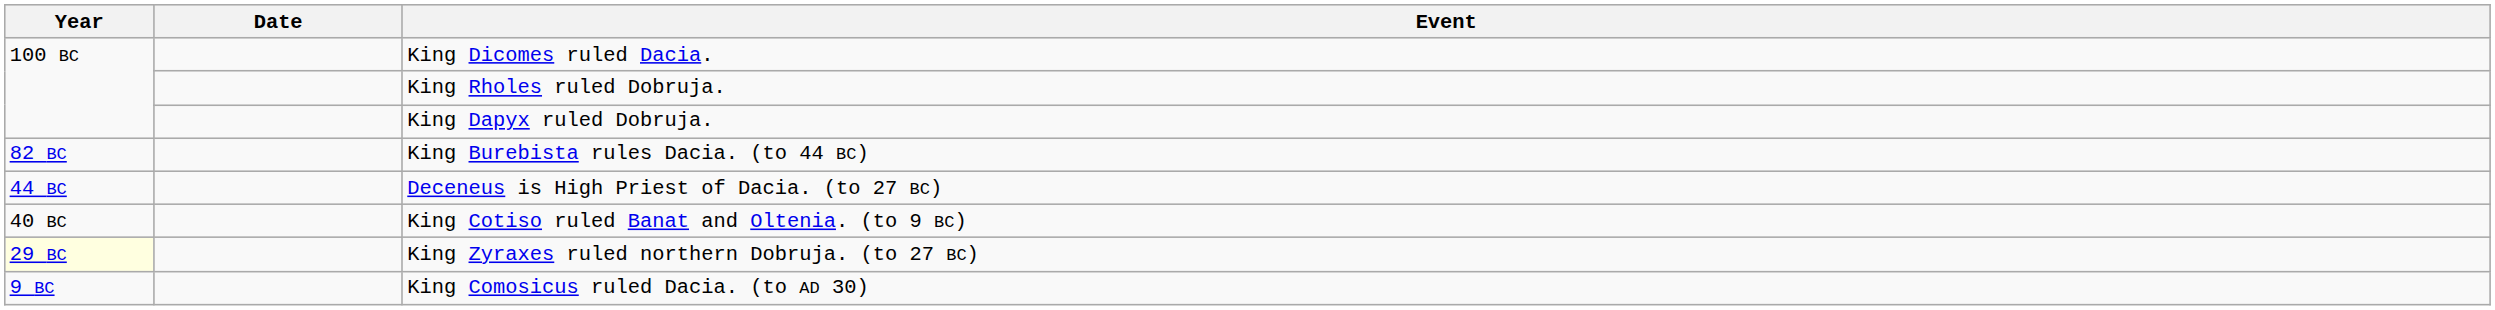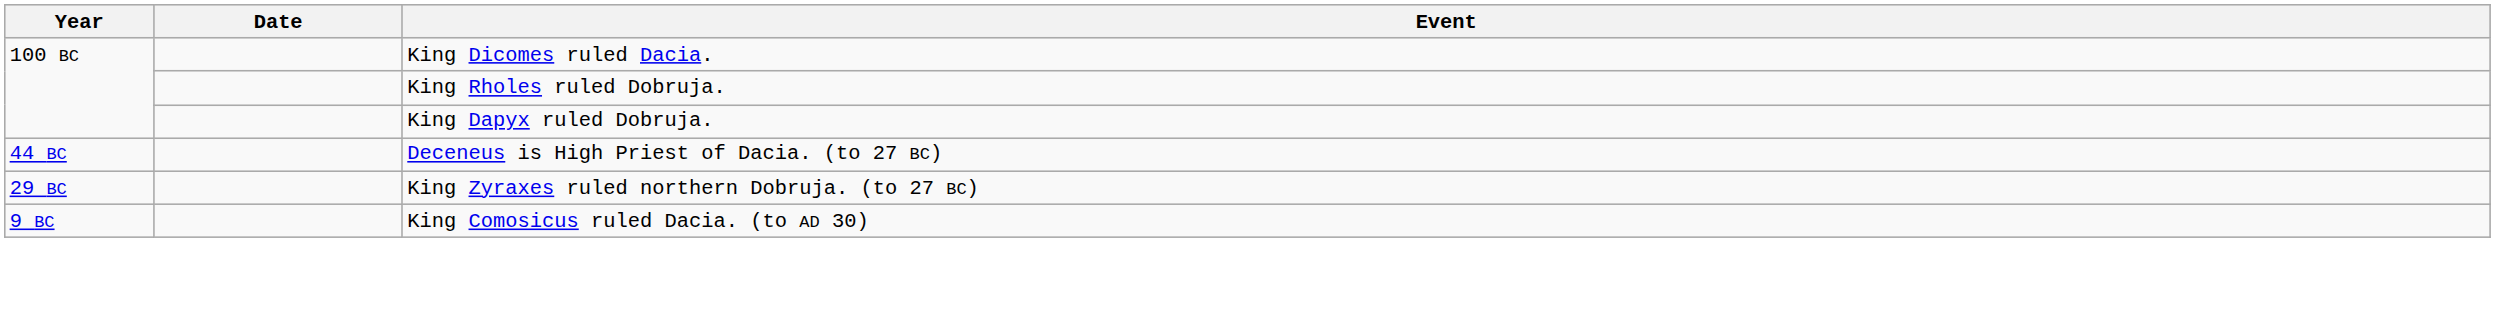 <table class="wikitable" width="100%">
 <tr>
 <th style="width:6%">Year</th>
 <th style="width:10%">Date</th>
 <th>Event</th>
 </tr>
 <tr>
 <td rowspan="3" valign="top">100 <small>BC</small></td>
 <td></td>
 <td>King <a href='#'>Dicomes</a> ruled <a href='#'>Dacia</a>.</td>
 </tr>
 <tr>
 <td></td>
 <td>King <a href='#'>Rholes</a> ruled Dobruja.</td>
 </tr>
 <tr>
 <td></td>
 <td>King <a href='#'>Dapyx</a> ruled Dobruja.</td>
 </tr>
 <tr>
-<td><a href='#'>82 <small>BC</small></a></td>
-<td></td>
-<td>King <a href='#'>Burebista</a> rules Dacia. (to 44 <small>BC</small>)</td>
-</tr>
-<tr>
 <td><a href='#'>44 <small>BC</small></a></td>
 <td></td>
 <td><a href='#'>Deceneus</a> is High Priest of Dacia. (to 27 <small>BC</small>)</td>
 </tr>
 <tr>
-<td>40 <small>BC</small></td>
-<td></td>
-<td>King <a href='#'>Cotiso</a> ruled <a href='#'>Banat</a> and <a href='#'>Oltenia</a>. (to 9 <small>BC</small>)</td>
-</tr>
-<tr>
-<td style="background: lightyellow;"><a href='#'>29 <small>BC</small></a></td>
+<td><a href='#'>29 <small>BC</small></a></td>
 <td></td>
 <td>King <a href='#'>Zyraxes</a> ruled northern Dobruja. (to 27 <small>BC</small>)</td>
 </tr>
 <tr>
 <td><a href='#'>9 <small>BC</small></a></td>
 <td></td>
 <td>King <a href='#'>Comosicus</a> ruled Dacia. (to <small>AD</small> 30)</td>
 </tr>
 </table>
